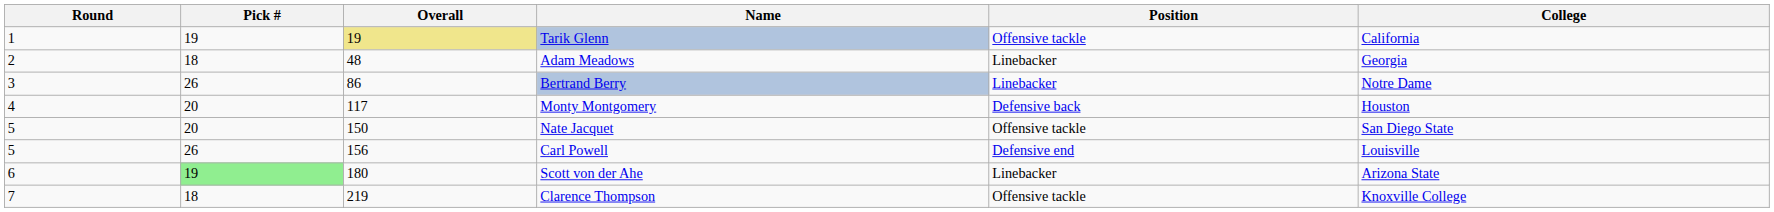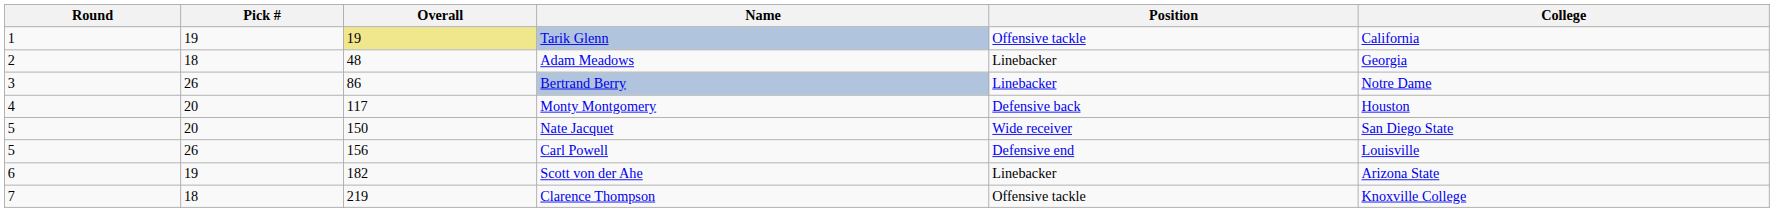 <table class="wikitable sortable sortable" style="width: 100%">
 <tr>
 <th>Round</th>
 <th>Pick #</th>
 <th>Overall</th>
 <th>Name</th>
 <th>Position</th>
 <th>College</th>
 </tr>
 <tr>
 <td>1</td>
 <td>19</td>
 <td style="background: khaki;">19</td>
 <td bgcolor=lightsteelblue><a href='#'>Tarik Glenn</a></td>
 <td><a href='#'>Offensive tackle</a></td>
 <td><a href='#'>California</a></td>
 </tr>
 <tr>
 <td>2</td>
 <td>18</td>
 <td>48</td>
 <td><a href='#'>Adam Meadows</a></td>
 <td>Linebacker</td>
 <td><a href='#'>Georgia</a></td>
 </tr>
 <tr>
 <td>3</td>
 <td>26</td>
 <td>86</td>
 <td bgcolor=lightsteelblue><a href='#'>Bertrand Berry</a></td>
 <td><a href='#'>Linebacker</a></td>
 <td><a href='#'>Notre Dame</a></td>
 </tr>
 <tr>
 <td>4</td>
 <td>20</td>
 <td>117</td>
 <td><a href='#'>Monty Montgomery</a></td>
 <td><a href='#'>Defensive back</a></td>
 <td><a href='#'>Houston</a></td>
 </tr>
 <tr>
 <td>5</td>
 <td>20</td>
 <td>150</td>
 <td><a href='#'>Nate Jacquet</a></td>
-<td>Offensive tackle</td>
+<td><a href='#'>Wide receiver</a></td>
 <td><a href='#'>San Diego State</a></td>
 </tr>
 <tr>
 <td>5</td>
 <td>26</td>
 <td>156</td>
 <td><a href='#'>Carl Powell</a></td>
 <td><a href='#'>Defensive end</a></td>
 <td><a href='#'>Louisville</a></td>
 </tr>
 <tr>
 <td>6</td>
-<td style="background: lightgreen;">19</td>
-<td>180</td>
+<td>19</td>
+<td>182</td>
 <td><a href='#'>Scott von der Ahe</a></td>
 <td>Linebacker</td>
 <td><a href='#'>Arizona State</a></td>
 </tr>
 <tr>
 <td>7</td>
 <td>18</td>
 <td>219</td>
 <td><a href='#'>Clarence Thompson</a></td>
 <td>Offensive tackle</td>
 <td><a href='#'>Knoxville College</a></td>
 </tr>
 </table>
